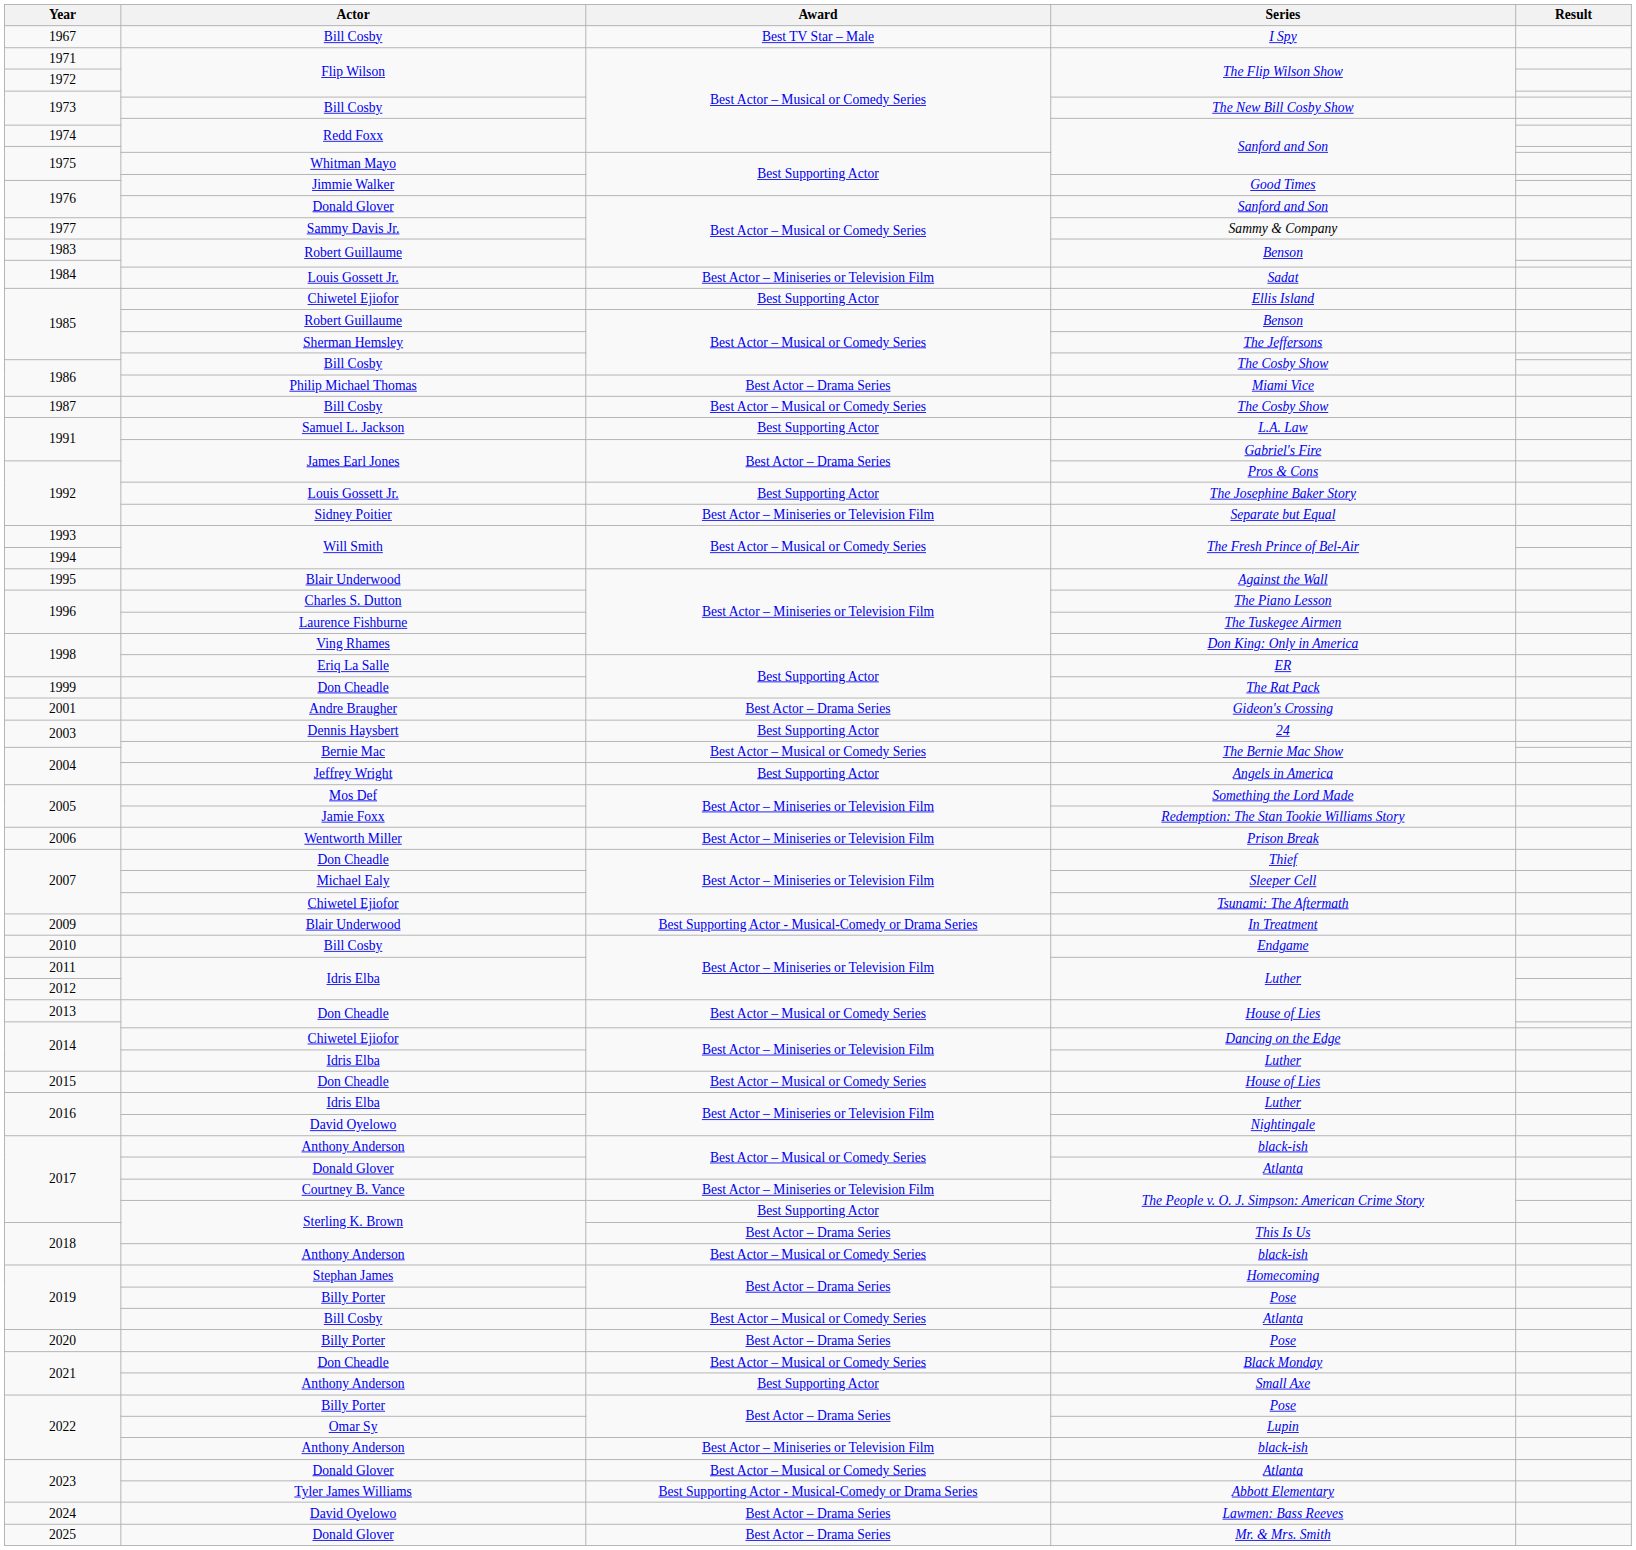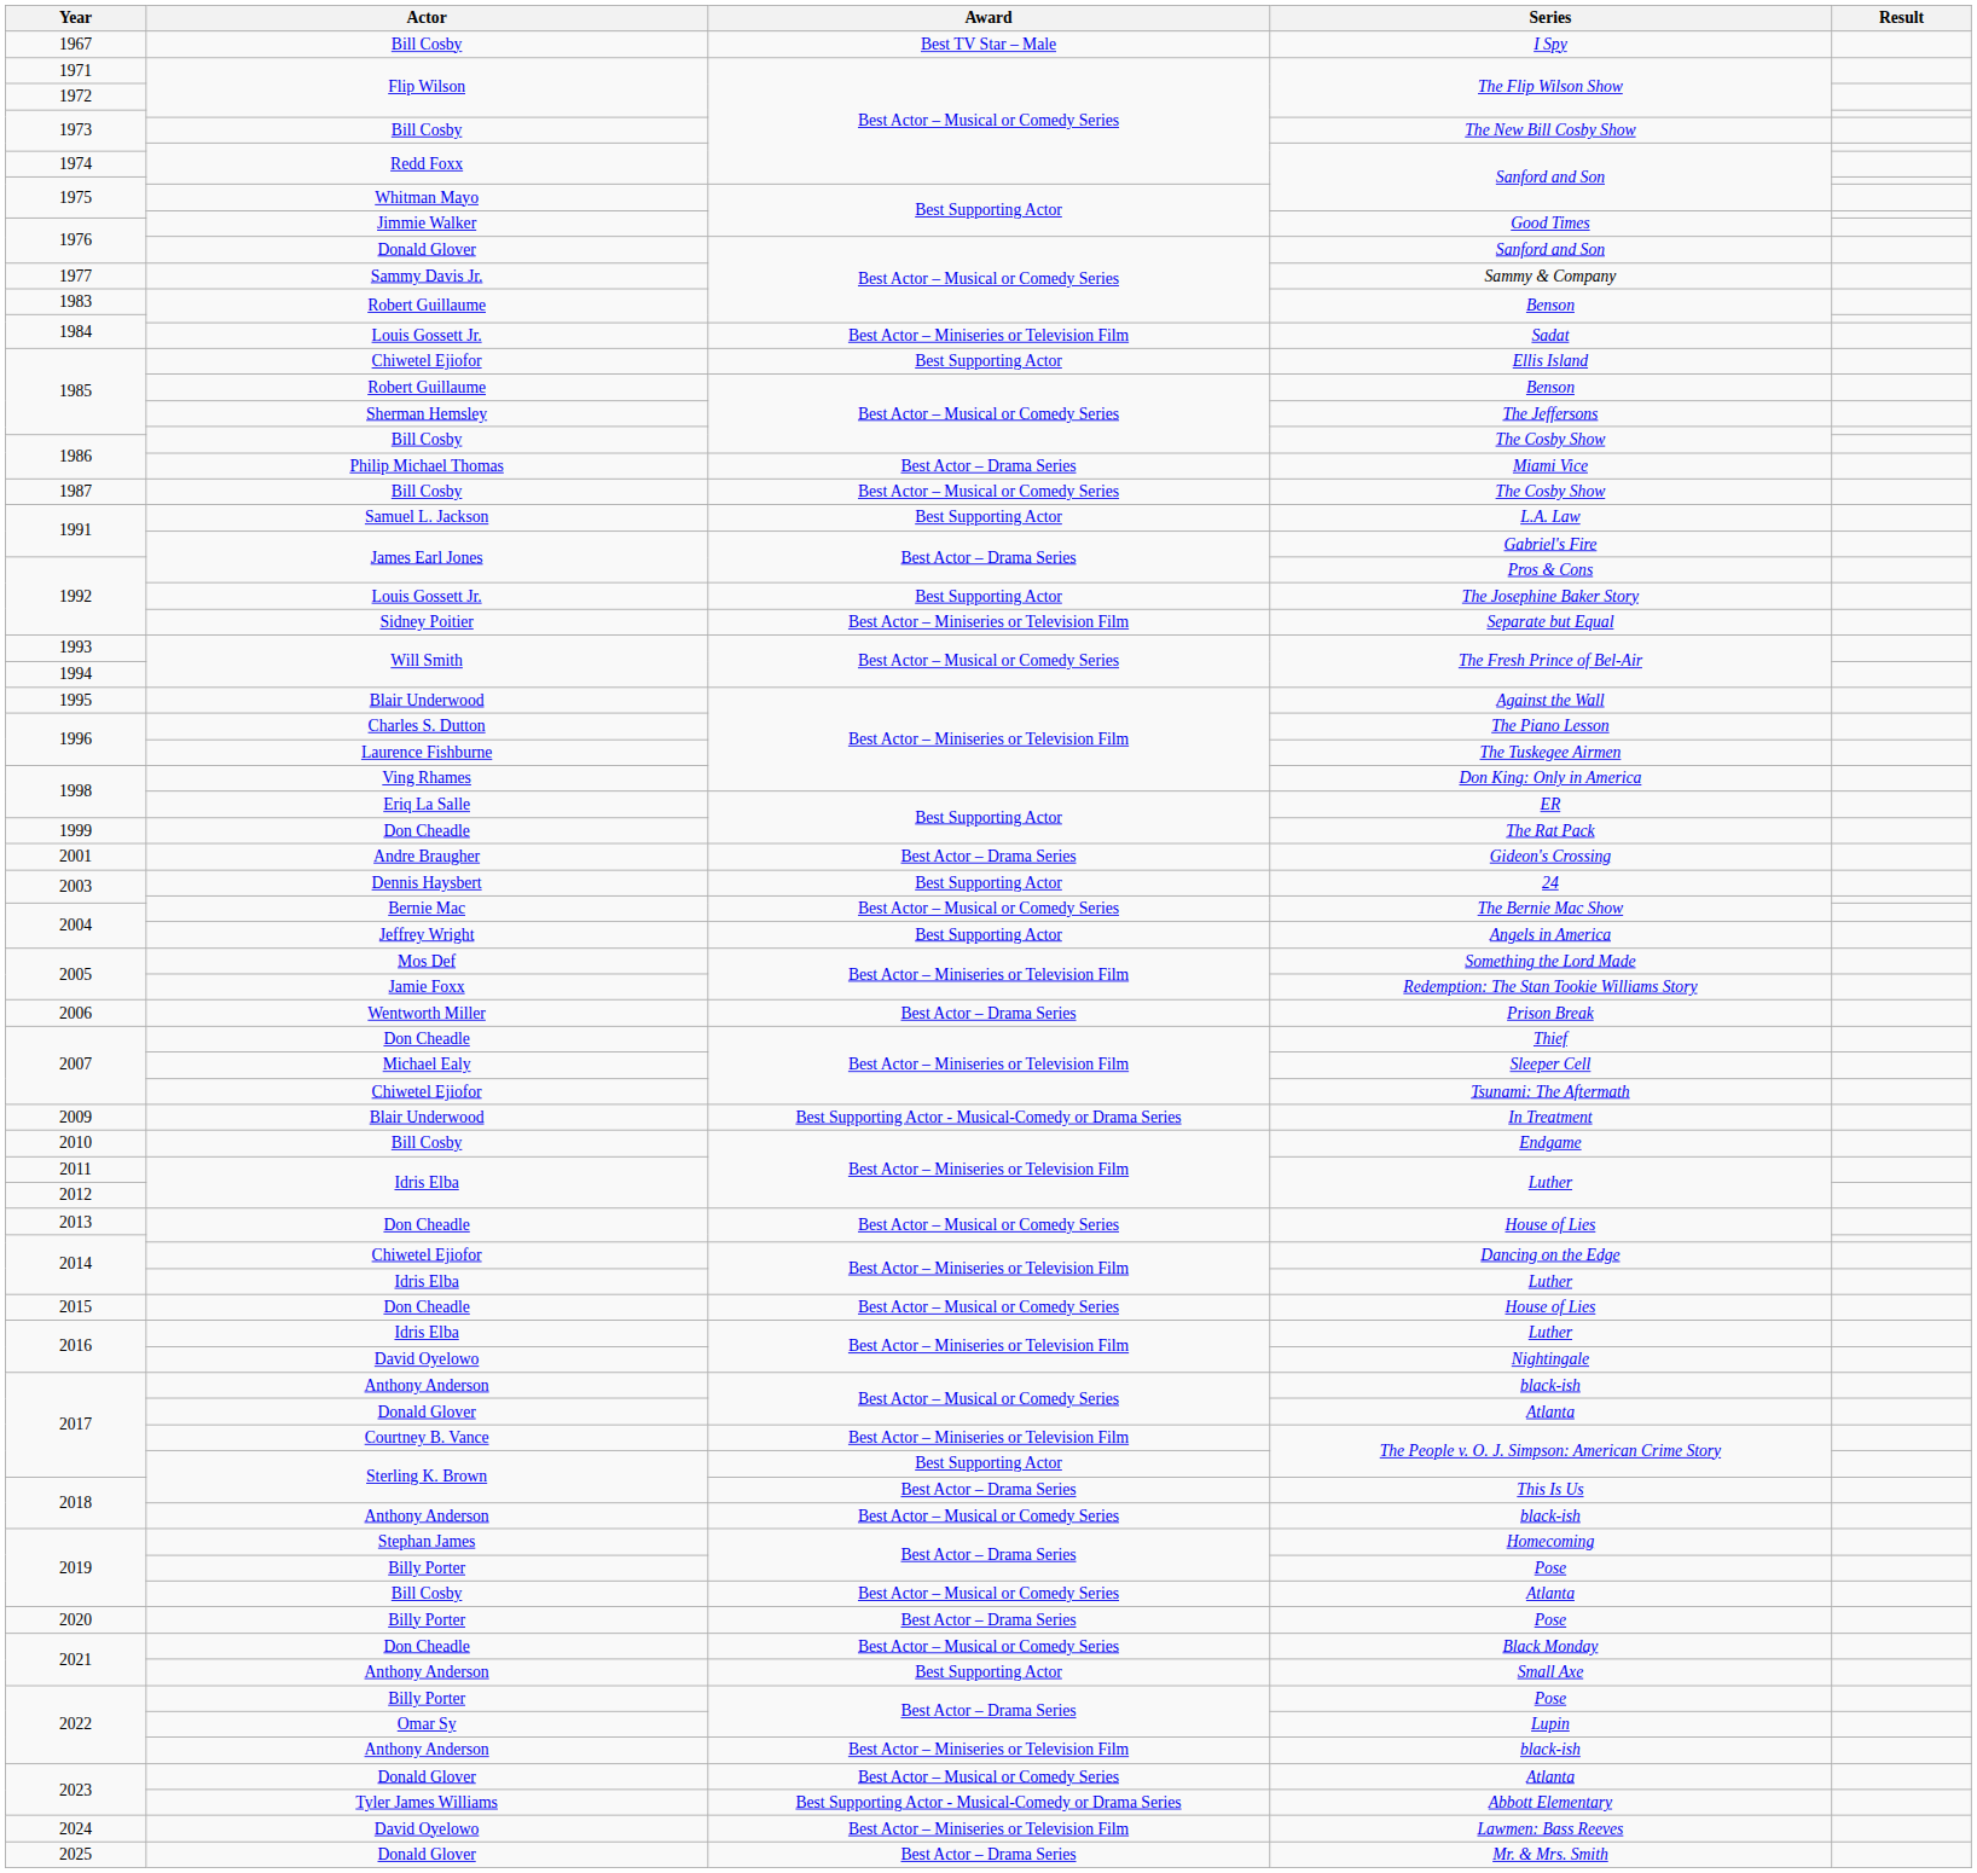 <table class="wikitable" style="text-align: center">
 <tr>
 <th style="width:5%;">Year</th>
 <th style="width:20%;">Actor</th>
 <th style="width:20%;">Award</th>
 <th style="width:20%;">Series</th>
 <th style="width:5%;">Result</th>
 </tr>
 <tr>
 <td>1967</td>
 <td><a href='#'>Bill Cosby</a></td>
 <td><a href='#'>Best TV Star – Male</a></td>
 <td><em><a href='#'>I Spy</a></em></td>
 <td></td>
 </tr>
 <tr>
 <td>1971</td>
 <td rowspan="3"><a href='#'>Flip Wilson</a></td>
 <td rowspan="7"><a href='#'>Best Actor – Musical or Comedy Series</a></td>
 <td rowspan="3"><em><a href='#'>The Flip Wilson Show</a></em></td>
 <td></td>
 </tr>
 <tr>
 <td>1972</td>
 <td></td>
 </tr>
 <tr>
 <td rowspan="3">1973</td>
 <td></td>
 </tr>
 <tr>
 <td><a href='#'>Bill Cosby</a></td>
 <td><em><a href='#'>The New Bill Cosby Show</a></em></td>
 <td></td>
 </tr>
 <tr>
 <td rowspan="3"><a href='#'>Redd Foxx</a></td>
 <td rowspan="4"><em><a href='#'>Sanford and Son</a></em></td>
 <td></td>
 </tr>
 <tr>
 <td>1974</td>
 <td></td>
 </tr>
 <tr>
 <td rowspan="3">1975</td>
 <td></td>
 </tr>
 <tr>
 <td><a href='#'>Whitman Mayo</a></td>
 <td rowspan="3"><a href='#'>Best Supporting Actor</a></td>
 <td></td>
 </tr>
 <tr>
 <td rowspan="2"><a href='#'>Jimmie Walker</a></td>
 <td rowspan="2"><em><a href='#'>Good Times</a></em></td>
 <td></td>
 </tr>
 <tr>
 <td rowspan="2">1976</td>
 <td></td>
 </tr>
 <tr>
 <td><a href='#'>Donald Glover</a></td>
 <td rowspan="4"><a href='#'>Best Actor – Musical or Comedy Series</a></td>
 <td><em><a href='#'>Sanford and Son</a></em></td>
 <td></td>
 </tr>
 <tr>
 <td>1977</td>
 <td><a href='#'>Sammy Davis Jr.</a></td>
 <td><em>Sammy & Company</em></td>
 <td></td>
 </tr>
 <tr>
 <td>1983</td>
 <td rowspan="2"><a href='#'>Robert Guillaume</a></td>
 <td rowspan="2"><em><a href='#'>Benson</a></em></td>
 <td></td>
 </tr>
 <tr>
 <td rowspan="2">1984</td>
 <td></td>
 </tr>
 <tr>
 <td><a href='#'>Louis Gossett Jr.</a></td>
 <td><a href='#'>Best Actor – Miniseries or Television Film</a></td>
 <td><em><a href='#'>Sadat</a></em></td>
 <td></td>
 </tr>
 <tr>
 <td rowspan="4">1985</td>
 <td><a href='#'>Chiwetel Ejiofor</a></td>
 <td><a href='#'>Best Supporting Actor</a></td>
 <td><em><a href='#'>Ellis Island</a></em></td>
 <td></td>
 </tr>
 <tr>
 <td><a href='#'>Robert Guillaume</a></td>
 <td rowspan="4"><a href='#'>Best Actor – Musical or Comedy Series</a></td>
 <td><em><a href='#'>Benson</a></em></td>
 <td></td>
 </tr>
 <tr>
 <td><a href='#'>Sherman Hemsley</a></td>
 <td><em><a href='#'>The Jeffersons</a></em></td>
 <td></td>
 </tr>
 <tr>
 <td rowspan="2"><a href='#'>Bill Cosby</a></td>
 <td rowspan="2"><em><a href='#'>The Cosby Show</a></em></td>
 <td></td>
 </tr>
 <tr>
 <td rowspan="2">1986</td>
 <td></td>
 </tr>
 <tr>
 <td><a href='#'>Philip Michael Thomas</a></td>
 <td><a href='#'>Best Actor – Drama Series</a></td>
 <td><em><a href='#'>Miami Vice</a></em></td>
 <td></td>
 </tr>
 <tr>
 <td>1987</td>
 <td><a href='#'>Bill Cosby</a></td>
 <td><a href='#'>Best Actor – Musical or Comedy Series</a></td>
 <td><em><a href='#'>The Cosby Show</a></em></td>
 <td></td>
 </tr>
 <tr>
 <td rowspan="2">1991</td>
 <td><a href='#'>Samuel L. Jackson</a></td>
 <td><a href='#'>Best Supporting Actor</a></td>
 <td><em><a href='#'>L.A. Law</a></em></td>
 <td></td>
 </tr>
 <tr>
 <td rowspan="2"><a href='#'>James Earl Jones</a></td>
 <td rowspan="2"><a href='#'>Best Actor – Drama Series</a></td>
 <td><em><a href='#'>Gabriel's Fire</a></em></td>
 <td></td>
 </tr>
 <tr>
 <td rowspan="3">1992</td>
 <td><em><a href='#'>Pros & Cons</a></em></td>
 <td></td>
 </tr>
 <tr>
 <td><a href='#'>Louis Gossett Jr.</a></td>
 <td><a href='#'>Best Supporting Actor</a></td>
 <td><em><a href='#'>The Josephine Baker Story</a></em></td>
 <td></td>
 </tr>
 <tr>
 <td><a href='#'>Sidney Poitier</a></td>
 <td><a href='#'>Best Actor – Miniseries or Television Film</a></td>
 <td><em><a href='#'>Separate but Equal</a></em></td>
 <td></td>
 </tr>
 <tr>
 <td>1993</td>
 <td rowspan="2"><a href='#'>Will Smith</a></td>
 <td rowspan="2"><a href='#'>Best Actor – Musical or Comedy Series</a></td>
 <td rowspan="2"><em><a href='#'>The Fresh Prince of Bel-Air</a></em></td>
 <td></td>
 </tr>
 <tr>
 <td>1994</td>
 <td></td>
 </tr>
 <tr>
 <td>1995</td>
 <td><a href='#'>Blair Underwood</a></td>
 <td rowspan="4"><a href='#'>Best Actor – Miniseries or Television Film</a></td>
 <td><em><a href='#'>Against the Wall</a></em></td>
 <td></td>
 </tr>
 <tr>
 <td rowspan="2">1996</td>
 <td><a href='#'>Charles S. Dutton</a></td>
 <td><em><a href='#'>The Piano Lesson</a></em></td>
 <td></td>
 </tr>
 <tr>
 <td><a href='#'>Laurence Fishburne</a></td>
 <td><em><a href='#'>The Tuskegee Airmen</a></em></td>
 <td></td>
 </tr>
 <tr>
 <td rowspan=2>1998</td>
 <td><a href='#'>Ving Rhames</a></td>
 <td><em><a href='#'>Don King: Only in America</a></em></td>
 <td></td>
 </tr>
 <tr>
 <td><a href='#'>Eriq La Salle</a></td>
 <td rowspan="2"><a href='#'>Best Supporting Actor</a></td>
 <td><em><a href='#'>ER</a></em></td>
 <td></td>
 </tr>
 <tr>
 <td>1999</td>
 <td><a href='#'>Don Cheadle</a></td>
 <td><em><a href='#'>The Rat Pack</a></em></td>
 <td></td>
 </tr>
 <tr>
 <td>2001</td>
 <td><a href='#'>Andre Braugher</a></td>
 <td><a href='#'>Best Actor – Drama Series</a></td>
 <td><em><a href='#'>Gideon's Crossing</a></em></td>
 <td></td>
 </tr>
 <tr>
 <td rowspan="2">2003</td>
 <td><a href='#'>Dennis Haysbert</a></td>
 <td><a href='#'>Best Supporting Actor</a></td>
 <td><em><a href='#'>24</a></em></td>
 <td></td>
 </tr>
 <tr>
 <td rowspan="2"><a href='#'>Bernie Mac</a></td>
 <td rowspan="2"><a href='#'>Best Actor – Musical or Comedy Series</a></td>
 <td rowspan="2"><em><a href='#'>The Bernie Mac Show</a></em></td>
 <td></td>
 </tr>
 <tr>
 <td rowspan="2">2004</td>
 <td></td>
 </tr>
 <tr>
 <td><a href='#'>Jeffrey Wright</a></td>
 <td><a href='#'>Best Supporting Actor</a></td>
 <td><em><a href='#'>Angels in America</a></em></td>
 <td></td>
 </tr>
 <tr>
 <td rowspan="2">2005</td>
 <td><a href='#'>Mos Def</a></td>
 <td rowspan="2"><a href='#'>Best Actor – Miniseries or Television Film</a></td>
 <td><em><a href='#'>Something the Lord Made</a></em></td>
 <td></td>
 </tr>
 <tr>
 <td><a href='#'>Jamie Foxx</a></td>
 <td><em><a href='#'>Redemption: The Stan Tookie Williams Story</a></em></td>
 <td></td>
 </tr>
 <tr>
 <td>2006</td>
 <td><a href='#'>Wentworth Miller</a></td>
-<td><a href='#'>Best Actor – Miniseries or Television Film</a></td>
+<td><a href='#'>Best Actor – Drama Series</a></td>
 <td><em><a href='#'>Prison Break</a></em></td>
 <td></td>
 </tr>
 <tr>
 <td rowspan="3">2007</td>
 <td><a href='#'>Don Cheadle</a></td>
 <td rowspan="3"><a href='#'>Best Actor – Miniseries or Television Film</a></td>
 <td><em><a href='#'>Thief</a></em></td>
 <td></td>
 </tr>
 <tr>
 <td><a href='#'>Michael Ealy</a></td>
 <td><em><a href='#'>Sleeper Cell</a></em></td>
 <td></td>
 </tr>
 <tr>
 <td><a href='#'>Chiwetel Ejiofor</a></td>
 <td><em><a href='#'>Tsunami: The Aftermath</a></em></td>
 <td></td>
 </tr>
 <tr>
 <td>2009</td>
 <td><a href='#'>Blair Underwood</a></td>
 <td><a href='#'>Best Supporting Actor - Musical-Comedy or Drama Series</a></td>
 <td><em><a href='#'>In Treatment</a></em></td>
 <td></td>
 </tr>
 <tr>
 <td>2010</td>
 <td><a href='#'>Bill Cosby</a></td>
 <td rowspan="3"><a href='#'>Best Actor – Miniseries or Television Film</a></td>
 <td><em><a href='#'>Endgame</a></em></td>
 <td></td>
 </tr>
 <tr>
 <td>2011</td>
 <td rowspan="2"><a href='#'>Idris Elba</a></td>
 <td rowspan="2"><em><a href='#'>Luther</a></em></td>
 <td></td>
 </tr>
 <tr>
 <td>2012</td>
 <td></td>
 </tr>
 <tr>
 <td>2013</td>
 <td rowspan="2"><a href='#'>Don Cheadle</a></td>
 <td rowspan="2"><a href='#'>Best Actor – Musical or Comedy Series</a></td>
 <td rowspan="2"><em><a href='#'>House of Lies</a></em></td>
 <td></td>
 </tr>
 <tr>
 <td rowspan="3">2014</td>
 <td></td>
 </tr>
 <tr>
 <td><a href='#'>Chiwetel Ejiofor</a></td>
 <td rowspan="2"><a href='#'>Best Actor – Miniseries or Television Film</a></td>
 <td><em><a href='#'>Dancing on the Edge</a></em></td>
 <td></td>
 </tr>
 <tr>
 <td><a href='#'>Idris Elba</a></td>
 <td><em><a href='#'>Luther</a></em></td>
 <td></td>
 </tr>
 <tr>
 <td>2015</td>
 <td><a href='#'>Don Cheadle</a></td>
 <td><a href='#'>Best Actor – Musical or Comedy Series</a></td>
 <td><em><a href='#'>House of Lies</a></em></td>
 <td></td>
 </tr>
 <tr>
 <td rowspan="2">2016</td>
 <td><a href='#'>Idris Elba</a></td>
 <td rowspan="2"><a href='#'>Best Actor – Miniseries or Television Film</a></td>
 <td><em><a href='#'>Luther</a></em></td>
 <td></td>
 </tr>
 <tr>
 <td><a href='#'>David Oyelowo</a></td>
 <td><em><a href='#'>Nightingale</a></em></td>
 <td></td>
 </tr>
 <tr>
 <td rowspan="4">2017</td>
 <td><a href='#'>Anthony Anderson</a></td>
 <td rowspan="2"><a href='#'>Best Actor – Musical or Comedy Series</a></td>
 <td><em><a href='#'>black-ish</a></em></td>
 <td></td>
 </tr>
 <tr>
 <td><a href='#'>Donald Glover</a></td>
 <td><em><a href='#'>Atlanta</a></em></td>
 <td></td>
 </tr>
 <tr>
 <td><a href='#'>Courtney B. Vance</a></td>
 <td><a href='#'>Best Actor – Miniseries or Television Film</a></td>
 <td rowspan="2"><em><a href='#'>The People v. O. J. Simpson: American Crime Story</a></em></td>
 <td></td>
 </tr>
 <tr>
 <td rowspan="2"><a href='#'>Sterling K. Brown</a></td>
 <td><a href='#'>Best Supporting Actor</a></td>
 <td></td>
 </tr>
 <tr>
 <td rowspan="2">2018</td>
 <td><a href='#'>Best Actor – Drama Series</a></td>
 <td><em><a href='#'>This Is Us</a></em></td>
 <td></td>
 </tr>
 <tr>
 <td><a href='#'>Anthony Anderson</a></td>
 <td><a href='#'>Best Actor – Musical or Comedy Series</a></td>
 <td><em><a href='#'>black-ish</a></em></td>
 <td></td>
 </tr>
 <tr>
 <td rowspan="3">2019</td>
 <td><a href='#'>Stephan James</a></td>
 <td rowspan="2"><a href='#'>Best Actor – Drama Series</a></td>
 <td><em><a href='#'>Homecoming</a></em></td>
 <td></td>
 </tr>
 <tr>
 <td><a href='#'>Billy Porter</a></td>
 <td><em><a href='#'>Pose</a></em></td>
 <td></td>
 </tr>
 <tr>
 <td><a href='#'>Bill Cosby</a></td>
 <td><a href='#'>Best Actor – Musical or Comedy Series</a></td>
 <td><em><a href='#'>Atlanta</a></em></td>
 <td></td>
 </tr>
 <tr>
 <td>2020</td>
 <td><a href='#'>Billy Porter</a></td>
 <td><a href='#'>Best Actor – Drama Series</a></td>
 <td><em><a href='#'>Pose</a></em></td>
 <td></td>
 </tr>
 <tr>
 <td rowspan="2">2021</td>
 <td><a href='#'>Don Cheadle</a></td>
 <td><a href='#'>Best Actor – Musical or Comedy Series</a></td>
 <td><em><a href='#'>Black Monday</a></em></td>
 <td></td>
 </tr>
 <tr>
 <td><a href='#'>Anthony Anderson</a></td>
 <td><a href='#'>Best Supporting Actor</a></td>
 <td><em><a href='#'>Small Axe</a></em></td>
 <td></td>
 </tr>
 <tr>
 <td rowspan="3">2022</td>
 <td><a href='#'>Billy Porter</a></td>
 <td rowspan="2"><a href='#'>Best Actor – Drama Series</a></td>
 <td><em><a href='#'>Pose</a></em></td>
 <td></td>
 </tr>
 <tr>
 <td><a href='#'>Omar Sy</a></td>
 <td><em><a href='#'>Lupin</a></em></td>
 <td></td>
 </tr>
 <tr>
 <td><a href='#'>Anthony Anderson</a></td>
 <td><a href='#'>Best Actor – Miniseries or Television Film</a></td>
 <td><em><a href='#'>black-ish</a></em></td>
 <td></td>
 </tr>
 <tr>
 <td rowspan="2">2023</td>
 <td><a href='#'>Donald Glover</a></td>
 <td><a href='#'>Best Actor – Musical or Comedy Series</a></td>
 <td><em><a href='#'>Atlanta</a></em></td>
 <td></td>
 </tr>
 <tr>
 <td><a href='#'>Tyler James Williams</a></td>
 <td><a href='#'>Best Supporting Actor - Musical-Comedy or Drama Series</a></td>
 <td><em><a href='#'>Abbott Elementary</a></em></td>
 <td></td>
 </tr>
 <tr>
 <td>2024</td>
 <td><a href='#'>David Oyelowo</a></td>
-<td><a href='#'>Best Actor – Drama Series</a></td>
+<td><a href='#'>Best Actor – Miniseries or Television Film</a></td>
 <td><em><a href='#'>Lawmen: Bass Reeves</a></em></td>
 <td></td>
 </tr>
 <tr>
 <td>2025</td>
 <td><a href='#'>Donald Glover</a></td>
 <td><a href='#'>Best Actor – Drama Series</a></td>
 <td><em><a href='#'>Mr. & Mrs. Smith</a></em></td>
 <td></td>
 </tr>
 </table>
